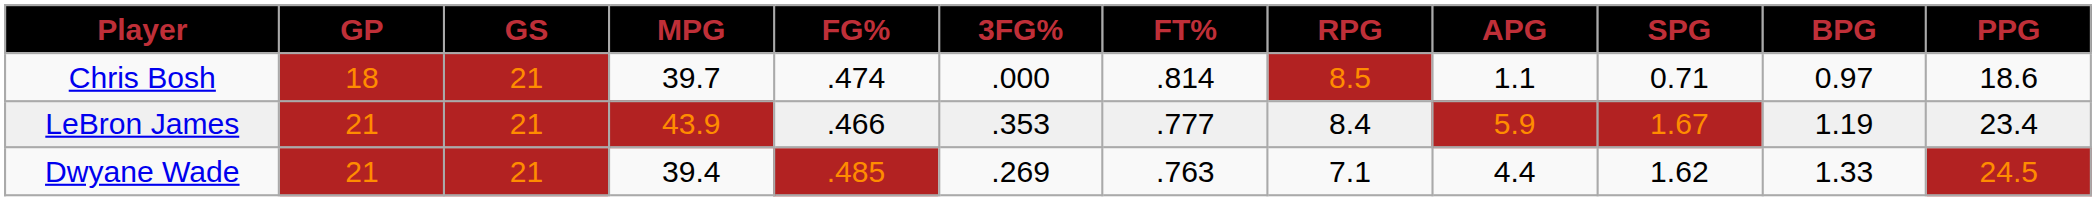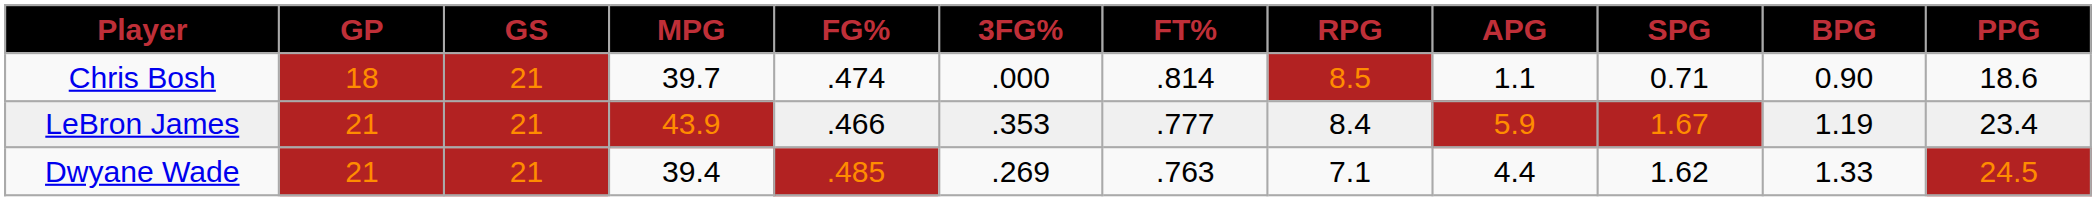 <table class="wikitable sortable" style="font-size:90%;">
 <tr>
 <th style="background:black; color:#bf2f38; width:10%;">Player</th>
 <th style="background:black; color:#bf2f38; width:6%;">GP</th>
 <th style="background:black; color:#bf2f38; width:6%;">GS</th>
 <th style="background:black; color:#bf2f38; width:6%;">MPG</th>
 <th style="background:black; color:#bf2f38; width:6%;">FG%</th>
 <th style="background:black; color:#bf2f38; width:6%;">3FG%</th>
 <th style="background:black; color:#bf2f38; width:6%;">FT%</th>
 <th style="background:black; color:#bf2f38; width:6%;">RPG</th>
 <th style="background:black; color:#bf2f38; width:6%;">APG</th>
 <th style="background:black; color:#bf2f38; width:6%;">SPG</th>
 <th style="background:black; color:#bf2f38; width:6%;">BPG</th>
 <th style="background:black; color:#bf2f38; width:6%;">PPG</th>
 </tr>
 <tr style="text-align:center;" bgcolor="">
 <td><a href='#'>Chris Bosh</a></td>
 <td style="background:#B22222;color:#FF8C00;">18</td>
 <td style="background:#B22222;color:#FF8C00;">21</td>
 <td>39.7</td>
 <td>.474</td>
 <td>.000</td>
 <td>.814</td>
 <td style="background:#B22222;color:#FF8C00;">8.5</td>
 <td>1.1</td>
 <td>0.71</td>
-<td>0.97</td>
+<td>0.90</td>
 <td>18.6</td>
 </tr>
 <tr style="text-align:center; background:#f0f0f0;">
 <td><a href='#'>LeBron James</a></td>
 <td style="background:#B22222;color:#FF8C00;">21</td>
 <td style="background:#B22222;color:#FF8C00;">21</td>
 <td style="background:#B22222;color:#FF8C00;">43.9</td>
 <td>.466</td>
 <td>.353</td>
 <td>.777</td>
 <td>8.4</td>
 <td style="background:#B22222;color:#FF8C00;">5.9</td>
 <td style="background:#B22222;color:#FF8C00;">1.67</td>
 <td>1.19</td>
 <td>23.4</td>
 </tr>
 <tr style="text-align:center;" bgcolor="">
 <td><a href='#'>Dwyane Wade</a></td>
 <td style="background:#B22222;color:#FF8C00;">21</td>
 <td style="background:#B22222;color:#FF8C00;">21</td>
 <td>39.4</td>
 <td style="background:#B22222;color:#FF8C00;">.485</td>
 <td>.269</td>
 <td>.763</td>
 <td>7.1</td>
 <td>4.4</td>
 <td>1.62</td>
 <td>1.33</td>
 <td style="background:#B22222;color:#FF8C00;">24.5</td>
 </tr>
 </table>
